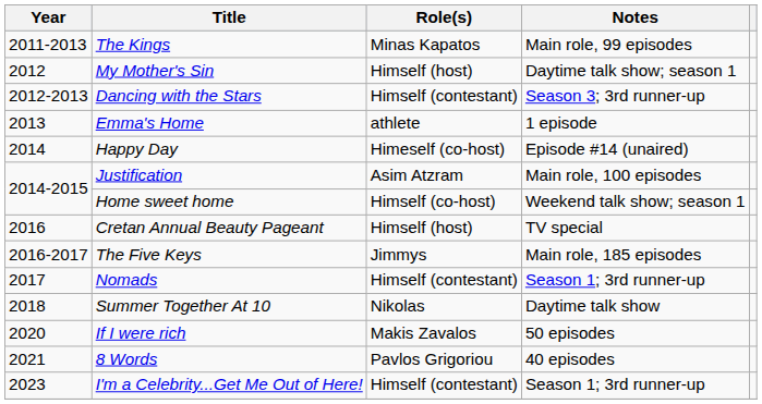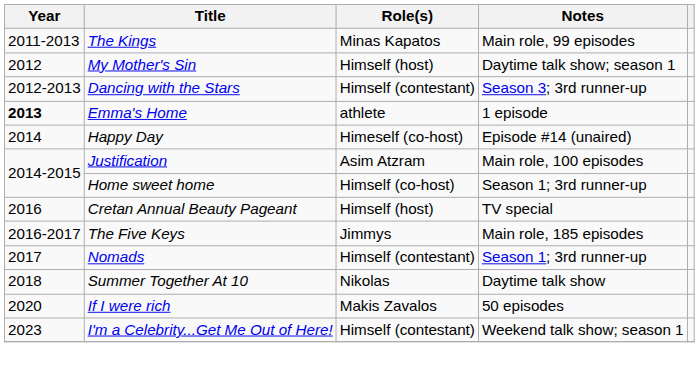 <table class="wikitable">
 <tr style="background:#b0c4de; text-align:center;">
 <th>Year</th>
 <th>Title</th>
 <th>Role(s)</th>
 <th class="unsortable">Notes</th>
 <th class="unsortable"></th>
 </tr>
 <tr>
 <td>2011-2013</td>
 <td><em><a href='#'>The Kings</a></em></td>
 <td>Minas Kapatos</td>
 <td>Main role, 99 episodes</td>
 <td></td>
 </tr>
 <tr>
 <td>2012</td>
 <td><em><a href='#'>My Mother's Sin</a></em></td>
 <td>Himself (host)</td>
 <td>Daytime talk show; season 1</td>
 <td></td>
 </tr>
 <tr>
 <td>2012-2013</td>
 <td><em><a href='#'>Dancing with the Stars</a></em></td>
 <td>Himself (contestant)</td>
 <td><a href='#'>Season 3</a>; 3rd runner-up</td>
 <td></td>
 </tr>
 <tr>
-<td>2013</td>
+<td><strong>2013</strong></td>
 <td><em><a href='#'>Emma's Home</a></em></td>
 <td>athlete</td>
 <td>1 episode</td>
 <td></td>
 </tr>
 <tr>
 <td>2014</td>
 <td><em>Happy Day</em></td>
 <td>Himeself (co-host)</td>
 <td>Episode #14 (unaired)</td>
 <td></td>
 </tr>
 <tr>
 <td rowspan="2">2014-2015</td>
 <td><em><a href='#'>Justification</a></em></td>
 <td>Asim Atzram</td>
 <td>Main role, 100 episodes</td>
 <td></td>
 </tr>
 <tr>
 <td><em>Home sweet home</em></td>
 <td>Himself (co-host)</td>
-<td>Weekend talk show; season 1</td>
+<td>Season 1; 3rd runner-up</td>
 <td></td>
 </tr>
 <tr>
 <td>2016</td>
 <td><em>Cretan Annual Beauty Pageant</em></td>
 <td>Himself (host)</td>
 <td>TV special</td>
 </tr>
 <tr>
 <td>2016-2017</td>
 <td><em>The Five Keys</em></td>
 <td>Jimmys</td>
 <td>Main role, 185 episodes</td>
 <td></td>
 </tr>
 <tr>
 <td>2017</td>
 <td><em><a href='#'>Nomads</a></em></td>
 <td>Himself (contestant)</td>
 <td><a href='#'>Season 1</a>; 3rd runner-up</td>
 <td></td>
 </tr>
 <tr>
 <td>2018</td>
 <td><em>Summer Together At 10</em></td>
 <td>Nikolas</td>
 <td>Daytime talk show</td>
 <td></td>
 </tr>
 <tr>
 <td>2020</td>
 <td><em><a href='#'>If I were rich</a></em></td>
 <td>Makis Zavalos</td>
 <td>50 episodes</td>
 <td></td>
 </tr>
 <tr>
-<td>2021</td>
-<td><em><a href='#'>8 Words</a></em></td>
-<td>Pavlos Grigoriou</td>
-<td>40 episodes</td>
-<td></td>
-</tr>
-<tr>
 <td>2023</td>
 <td><em><a href='#'>I'm a Celebrity...Get Me Out of Here!</a></em></td>
 <td>Himself (contestant)</td>
-<td>Season 1; 3rd runner-up</td>
+<td>Weekend talk show; season 1</td>
 <td></td>
 </tr>
 <tr>
 </tr>
 </table>
